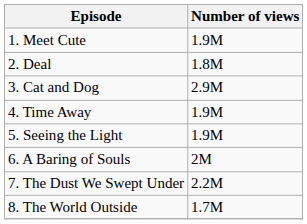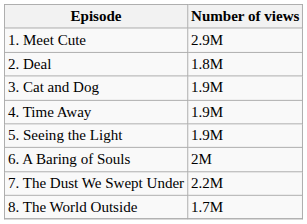 <table class="wikitable">
 <tr>
 <th>Episode</th>
 <th>Number of views</th>
 </tr>
 <tr>
 <td>1. Meet Cute</td>
-<td>1.9M</td>
+<td>2.9M</td>
 </tr>
 <tr>
 <td>2. Deal</td>
 <td>1.8M</td>
 </tr>
 <tr>
 <td>3. Cat and Dog</td>
-<td>2.9M</td>
+<td>1.9M</td>
 </tr>
 <tr>
 <td>4. Time Away</td>
 <td>1.9M</td>
 </tr>
 <tr>
 <td>5. Seeing the Light</td>
 <td>1.9M</td>
 </tr>
 <tr>
 <td>6. A Baring of Souls</td>
 <td>2M</td>
 </tr>
 <tr>
 <td>7. The Dust We Swept Under</td>
 <td>2.2M</td>
 </tr>
 <tr>
 <td>8. The World Outside</td>
 <td>1.7M</td>
 </tr>
 <tr>
 </tr>
 </table>
